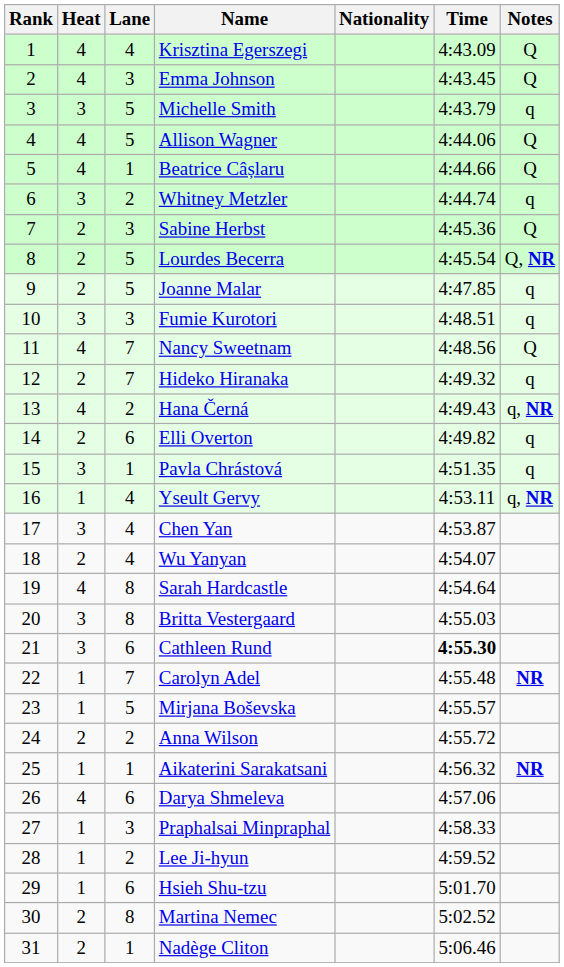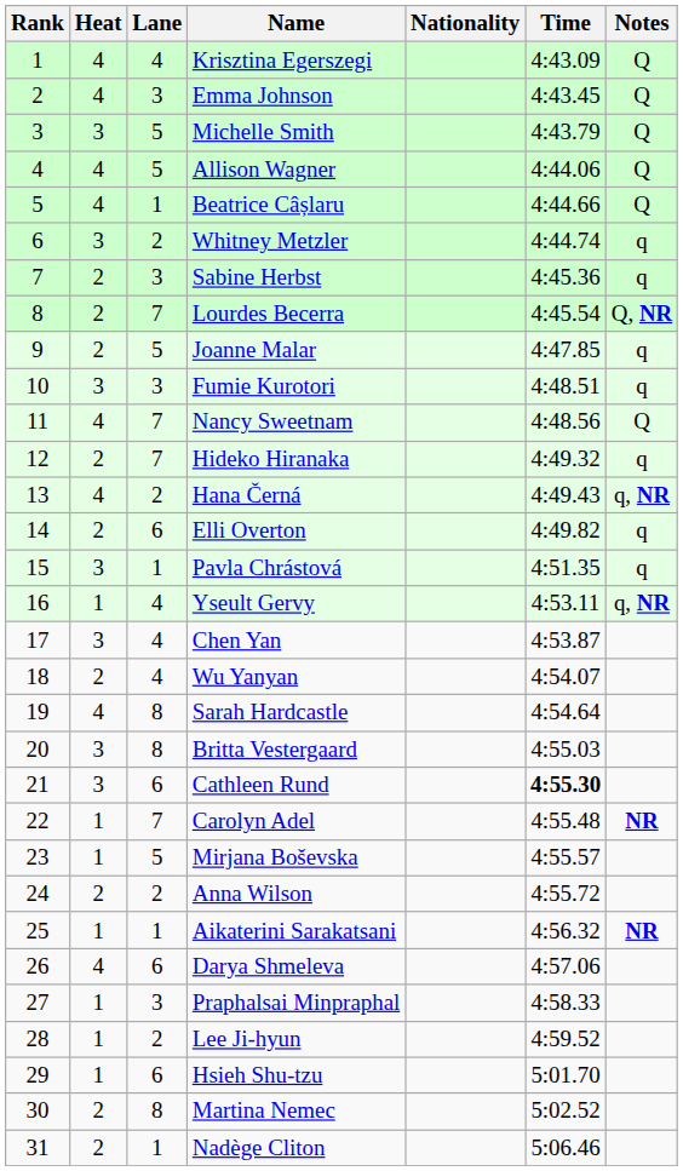 <table class="wikitable sortable" style="text-align:center">
 <tr>
 <th>Rank</th>
 <th>Heat</th>
 <th>Lane</th>
 <th>Name</th>
 <th>Nationality</th>
 <th>Time</th>
 <th>Notes</th>
 </tr>
 <tr bgcolor=#cfc>
 <td>1</td>
 <td>4</td>
 <td>4</td>
 <td align=left><a href='#'>Krisztina Egerszegi</a></td>
 <td align=left></td>
 <td>4:43.09</td>
 <td>Q</td>
 </tr>
 <tr bgcolor=#cfc>
 <td>2</td>
 <td>4</td>
 <td>3</td>
 <td align=left><a href='#'>Emma Johnson</a></td>
 <td align=left></td>
 <td>4:43.45</td>
 <td>Q</td>
 </tr>
 <tr bgcolor=#cfc>
 <td>3</td>
 <td>3</td>
 <td>5</td>
 <td align=left><a href='#'>Michelle Smith</a></td>
 <td align=left></td>
 <td>4:43.79</td>
-<td>q</td>
+<td>Q</td>
 </tr>
 <tr bgcolor=#cfc>
 <td>4</td>
 <td>4</td>
 <td>5</td>
 <td align=left><a href='#'>Allison Wagner</a></td>
 <td align=left></td>
 <td>4:44.06</td>
 <td>Q</td>
 </tr>
 <tr bgcolor=#cfc>
 <td>5</td>
 <td>4</td>
 <td>1</td>
 <td align=left><a href='#'>Beatrice Câșlaru</a></td>
 <td align=left></td>
 <td>4:44.66</td>
 <td>Q</td>
 </tr>
 <tr bgcolor=#cfc>
 <td>6</td>
 <td>3</td>
 <td>2</td>
 <td align=left><a href='#'>Whitney Metzler</a></td>
 <td align=left></td>
 <td>4:44.74</td>
 <td>q</td>
 </tr>
 <tr bgcolor=#cfc>
 <td>7</td>
 <td>2</td>
 <td>3</td>
 <td align=left><a href='#'>Sabine Herbst</a></td>
 <td align=left></td>
 <td>4:45.36</td>
-<td>Q</td>
+<td>q</td>
 </tr>
 <tr bgcolor=#cfc>
 <td>8</td>
 <td>2</td>
-<td>5</td>
+<td>7</td>
 <td align=left><a href='#'>Lourdes Becerra</a></td>
 <td align=left></td>
 <td>4:45.54</td>
 <td>Q, <strong><a href='#'>NR</a></strong></td>
 </tr>
 <tr bgcolor=e5ffe5>
 <td>9</td>
 <td>2</td>
 <td>5</td>
 <td align=left><a href='#'>Joanne Malar</a></td>
 <td align=left></td>
 <td>4:47.85</td>
 <td>q</td>
 </tr>
 <tr bgcolor=e5ffe5>
 <td>10</td>
 <td>3</td>
 <td>3</td>
 <td align=left><a href='#'>Fumie Kurotori</a></td>
 <td align=left></td>
 <td>4:48.51</td>
 <td>q</td>
 </tr>
 <tr bgcolor=e5ffe5>
 <td>11</td>
 <td>4</td>
 <td>7</td>
 <td align=left><a href='#'>Nancy Sweetnam</a></td>
 <td align=left></td>
 <td>4:48.56</td>
 <td>Q</td>
 </tr>
 <tr bgcolor=e5ffe5>
 <td>12</td>
 <td>2</td>
 <td>7</td>
 <td align=left><a href='#'>Hideko Hiranaka</a></td>
 <td align=left></td>
 <td>4:49.32</td>
 <td>q</td>
 </tr>
 <tr bgcolor=e5ffe5>
 <td>13</td>
 <td>4</td>
 <td>2</td>
 <td align=left><a href='#'>Hana Černá</a></td>
 <td align=left></td>
 <td>4:49.43</td>
 <td>q, <strong><a href='#'>NR</a></strong></td>
 </tr>
 <tr bgcolor=e5ffe5>
 <td>14</td>
 <td>2</td>
 <td>6</td>
 <td align=left><a href='#'>Elli Overton</a></td>
 <td align=left></td>
 <td>4:49.82</td>
 <td>q</td>
 </tr>
 <tr bgcolor=e5ffe5>
 <td>15</td>
 <td>3</td>
 <td>1</td>
 <td align=left><a href='#'>Pavla Chrástová</a></td>
 <td align=left></td>
 <td>4:51.35</td>
 <td>q</td>
 </tr>
 <tr bgcolor=e5ffe5>
 <td>16</td>
 <td>1</td>
 <td>4</td>
 <td align=left><a href='#'>Yseult Gervy</a></td>
 <td align=left></td>
 <td>4:53.11</td>
 <td>q, <strong><a href='#'>NR</a></strong></td>
 </tr>
 <tr>
 <td>17</td>
 <td>3</td>
 <td>4</td>
 <td align=left><a href='#'>Chen Yan</a></td>
 <td align=left></td>
 <td>4:53.87</td>
 <td></td>
 </tr>
 <tr>
 <td>18</td>
 <td>2</td>
 <td>4</td>
 <td align=left><a href='#'>Wu Yanyan</a></td>
 <td align=left></td>
 <td>4:54.07</td>
 <td></td>
 </tr>
 <tr>
 <td>19</td>
 <td>4</td>
 <td>8</td>
 <td align=left><a href='#'>Sarah Hardcastle</a></td>
 <td align=left></td>
 <td>4:54.64</td>
 <td></td>
 </tr>
 <tr>
 <td>20</td>
 <td>3</td>
 <td>8</td>
 <td align=left><a href='#'>Britta Vestergaard</a></td>
 <td align=left></td>
 <td>4:55.03</td>
 <td></td>
 </tr>
 <tr>
 <td>21</td>
 <td>3</td>
 <td>6</td>
 <td align=left><a href='#'>Cathleen Rund</a></td>
 <td align=left></td>
 <td><strong>4:55.30</strong></td>
 <td></td>
 </tr>
 <tr>
 <td>22</td>
 <td>1</td>
 <td>7</td>
 <td align=left><a href='#'>Carolyn Adel</a></td>
 <td align=left></td>
 <td>4:55.48</td>
 <td><strong><a href='#'>NR</a></strong></td>
 </tr>
 <tr>
 <td>23</td>
 <td>1</td>
 <td>5</td>
 <td align=left><a href='#'>Mirjana Boševska</a></td>
 <td align=left></td>
 <td>4:55.57</td>
 <td></td>
 </tr>
 <tr>
 <td>24</td>
 <td>2</td>
 <td>2</td>
 <td align=left><a href='#'>Anna Wilson</a></td>
 <td align=left></td>
 <td>4:55.72</td>
 <td></td>
 </tr>
 <tr>
 <td>25</td>
 <td>1</td>
 <td>1</td>
 <td align=left><a href='#'>Aikaterini Sarakatsani</a></td>
 <td align=left></td>
 <td>4:56.32</td>
 <td><strong><a href='#'>NR</a></strong></td>
 </tr>
 <tr>
 <td>26</td>
 <td>4</td>
 <td>6</td>
 <td align=left><a href='#'>Darya Shmeleva</a></td>
 <td align=left></td>
 <td>4:57.06</td>
 <td></td>
 </tr>
 <tr>
 <td>27</td>
 <td>1</td>
 <td>3</td>
 <td align=left><a href='#'>Praphalsai Minpraphal</a></td>
 <td align=left></td>
 <td>4:58.33</td>
 <td></td>
 </tr>
 <tr>
 <td>28</td>
 <td>1</td>
 <td>2</td>
 <td align=left><a href='#'>Lee Ji-hyun</a></td>
 <td align=left></td>
 <td>4:59.52</td>
 <td></td>
 </tr>
 <tr>
 <td>29</td>
 <td>1</td>
 <td>6</td>
 <td align=left><a href='#'>Hsieh Shu-tzu</a></td>
 <td align=left></td>
 <td>5:01.70</td>
 <td></td>
 </tr>
 <tr>
 <td>30</td>
 <td>2</td>
 <td>8</td>
 <td align=left><a href='#'>Martina Nemec</a></td>
 <td align=left></td>
 <td>5:02.52</td>
 <td></td>
 </tr>
 <tr>
 <td>31</td>
 <td>2</td>
 <td>1</td>
 <td align=left><a href='#'>Nadège Cliton</a></td>
 <td align=left></td>
 <td>5:06.46</td>
 <td></td>
 </tr>
 </table>
